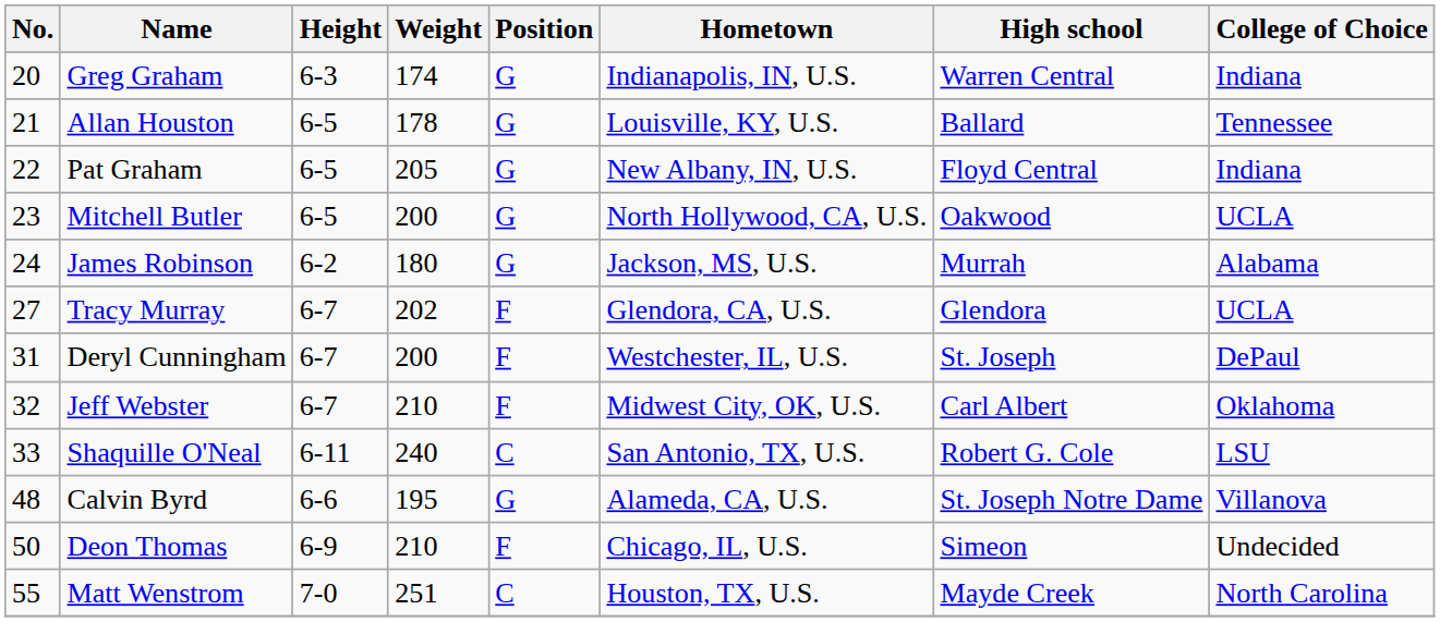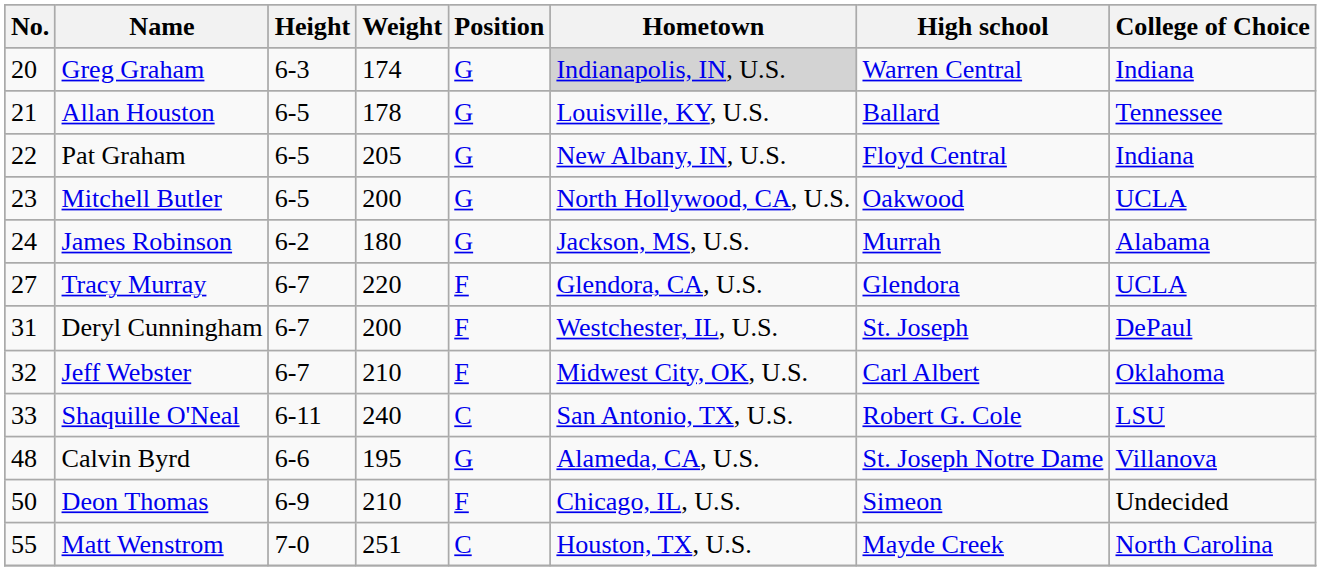 <table class="wikitable sortable" style="font-size: 95%;">
 <tr>
 <th>No.</th>
 <th>Name</th>
 <th>Height</th>
 <th>Weight</th>
 <th>Position</th>
 <th>Hometown</th>
 <th>High school</th>
 <th>College of Choice</th>
 </tr>
 <tr>
 <td>20</td>
 <td><a href='#'>Greg Graham</a></td>
 <td>6-3</td>
 <td>174</td>
 <td><a href='#'>G</a></td>
-<td><a href='#'>Indianapolis, IN</a>, U.S.</td>
+<td style="background: lightgrey;"><a href='#'>Indianapolis, IN</a>, U.S.</td>
 <td><a href='#'>Warren Central</a></td>
 <td><a href='#'>Indiana</a></td>
 </tr>
 <tr>
 <td>21</td>
 <td><a href='#'>Allan Houston</a></td>
 <td>6-5</td>
 <td>178</td>
 <td><a href='#'>G</a></td>
 <td><a href='#'>Louisville, KY</a>, U.S.</td>
 <td><a href='#'>Ballard</a></td>
 <td><a href='#'>Tennessee</a></td>
 </tr>
 <tr>
 <td>22</td>
 <td>Pat Graham</td>
 <td>6-5</td>
 <td>205</td>
 <td><a href='#'>G</a></td>
 <td><a href='#'>New Albany, IN</a>, U.S.</td>
 <td><a href='#'>Floyd Central</a></td>
 <td><a href='#'>Indiana</a></td>
 </tr>
 <tr>
 <td>23</td>
 <td><a href='#'>Mitchell Butler</a></td>
 <td>6-5</td>
 <td>200</td>
 <td><a href='#'>G</a></td>
 <td><a href='#'>North Hollywood, CA</a>, U.S.</td>
 <td><a href='#'>Oakwood</a></td>
 <td><a href='#'>UCLA</a></td>
 </tr>
 <tr>
 <td>24</td>
 <td><a href='#'>James Robinson</a></td>
 <td>6-2</td>
 <td>180</td>
 <td><a href='#'>G</a></td>
 <td><a href='#'>Jackson, MS</a>, U.S.</td>
 <td><a href='#'>Murrah</a></td>
 <td><a href='#'>Alabama</a></td>
 </tr>
 <tr>
 <td>27</td>
 <td><a href='#'>Tracy Murray</a></td>
 <td>6-7</td>
-<td>202</td>
+<td>220</td>
 <td><a href='#'>F</a></td>
 <td><a href='#'>Glendora, CA</a>, U.S.</td>
 <td><a href='#'>Glendora</a></td>
 <td><a href='#'>UCLA</a></td>
 </tr>
 <tr>
 <td>31</td>
 <td>Deryl Cunningham</td>
 <td>6-7</td>
 <td>200</td>
 <td><a href='#'>F</a></td>
 <td><a href='#'>Westchester, IL</a>, U.S.</td>
 <td><a href='#'>St. Joseph</a></td>
 <td><a href='#'>DePaul</a></td>
 </tr>
 <tr>
 <td>32</td>
 <td><a href='#'>Jeff Webster</a></td>
 <td>6-7</td>
 <td>210</td>
 <td><a href='#'>F</a></td>
 <td><a href='#'>Midwest City, OK</a>, U.S.</td>
 <td><a href='#'>Carl Albert</a></td>
 <td><a href='#'>Oklahoma</a></td>
 </tr>
 <tr>
 <td>33</td>
 <td><a href='#'>Shaquille O'Neal</a></td>
 <td>6-11</td>
 <td>240</td>
 <td><a href='#'>C</a></td>
 <td><a href='#'>San Antonio, TX</a>, U.S.</td>
 <td><a href='#'>Robert G. Cole</a></td>
 <td><a href='#'>LSU</a></td>
 </tr>
 <tr>
 <td>48</td>
 <td>Calvin Byrd</td>
 <td>6-6</td>
 <td>195</td>
 <td><a href='#'>G</a></td>
 <td><a href='#'>Alameda, CA</a>, U.S.</td>
 <td><a href='#'>St. Joseph Notre Dame</a></td>
 <td><a href='#'>Villanova</a></td>
 </tr>
 <tr>
 <td>50</td>
 <td><a href='#'>Deon Thomas</a></td>
 <td>6-9</td>
 <td>210</td>
 <td><a href='#'>F</a></td>
 <td><a href='#'>Chicago, IL</a>, U.S.</td>
 <td><a href='#'>Simeon</a></td>
 <td>Undecided</td>
 </tr>
 <tr>
 <td>55</td>
 <td><a href='#'>Matt Wenstrom</a></td>
 <td>7-0</td>
 <td>251</td>
 <td><a href='#'>C</a></td>
 <td><a href='#'>Houston, TX</a>, U.S.</td>
 <td><a href='#'>Mayde Creek</a></td>
 <td><a href='#'>North Carolina</a></td>
 </tr>
 <tr>
 </tr>
 </table>
